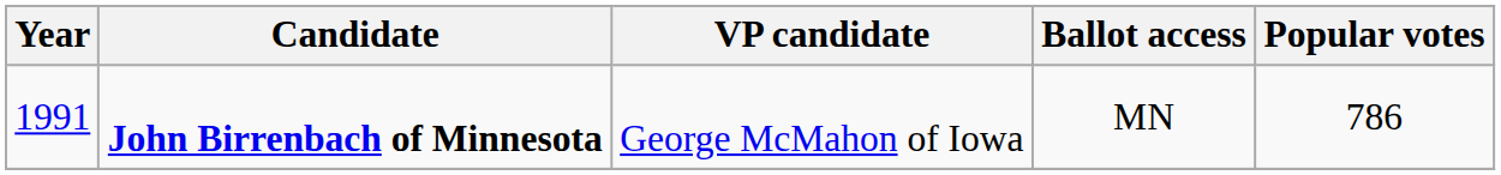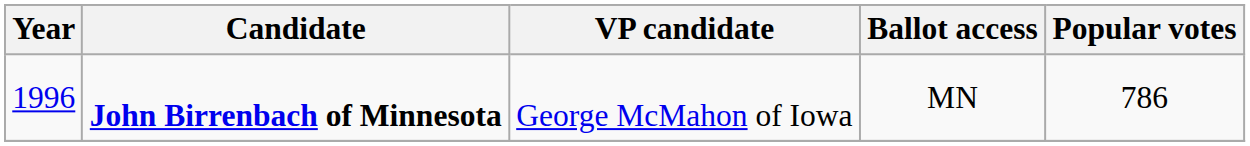 <table class="wikitable" style="text-align:center;">
 <tr>
 <th>Year</th>
 <th>Candidate</th>
 <th>VP candidate</th>
 <th>Ballot access</th>
 <th>Popular votes</th>
 </tr>
 <tr>
-<td><a href='#'>1991</a></td>
+<td><a href='#'>1996</a></td>
 <td><br><strong><a href='#'>John Birrenbach</a> of Minnesota</strong></td>
 <td><br><a href='#'>George McMahon</a> of Iowa</td>
 <td>MN</td>
 <td>786</td>
 </tr>
 <tr>
 </tr>
 </table>
